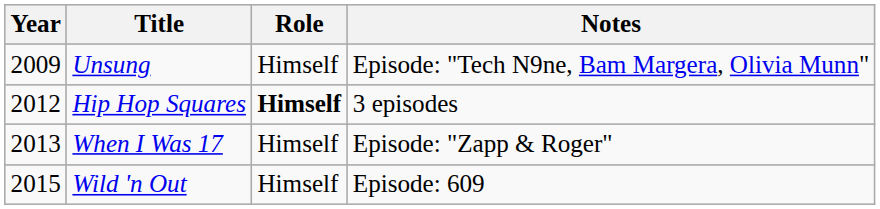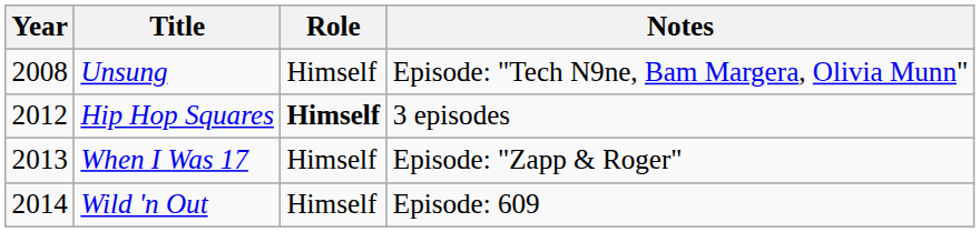 <table class="wikitable sortable">
 <tr>
 <th>Year</th>
 <th>Title</th>
 <th>Role</th>
 <th>Notes</th>
 </tr>
 <tr>
-<td>2009</td>
+<td>2008</td>
 <td><em><a href='#'>Unsung</a></em></td>
 <td>Himself</td>
 <td>Episode: "Tech N9ne, <a href='#'>Bam Margera</a>, <a href='#'>Olivia Munn</a>"</td>
 </tr>
 <tr>
 <td>2012</td>
 <td><em><a href='#'>Hip Hop Squares</a></em></td>
 <td><strong>Himself</strong></td>
 <td>3 episodes</td>
 </tr>
 <tr>
 <td>2013</td>
 <td><em><a href='#'>When I Was 17</a></em></td>
 <td>Himself</td>
 <td>Episode: "Zapp & Roger"</td>
 </tr>
 <tr>
-<td>2015</td>
+<td>2014</td>
 <td><em><a href='#'>Wild 'n Out</a></em></td>
 <td>Himself</td>
 <td>Episode: 609</td>
 </tr>
 </table>
